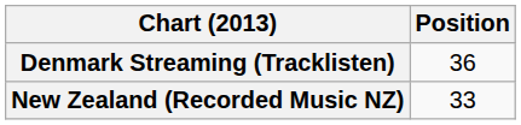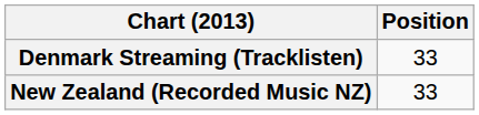 <table class="wikitable plainrowheaders">
 <tr>
 <th>Chart (2013)</th>
 <th>Position</th>
 </tr>
 <tr>
 <th scope="row">Denmark Streaming (Tracklisten)</th>
-<td style="text-align:center;">36</td>
+<td style="text-align:center;">33</td>
 </tr>
 <tr>
 <th scope="row">New Zealand (Recorded Music NZ)</th>
 <td style="text-align:center;">33</td>
 </tr>
 </table>
